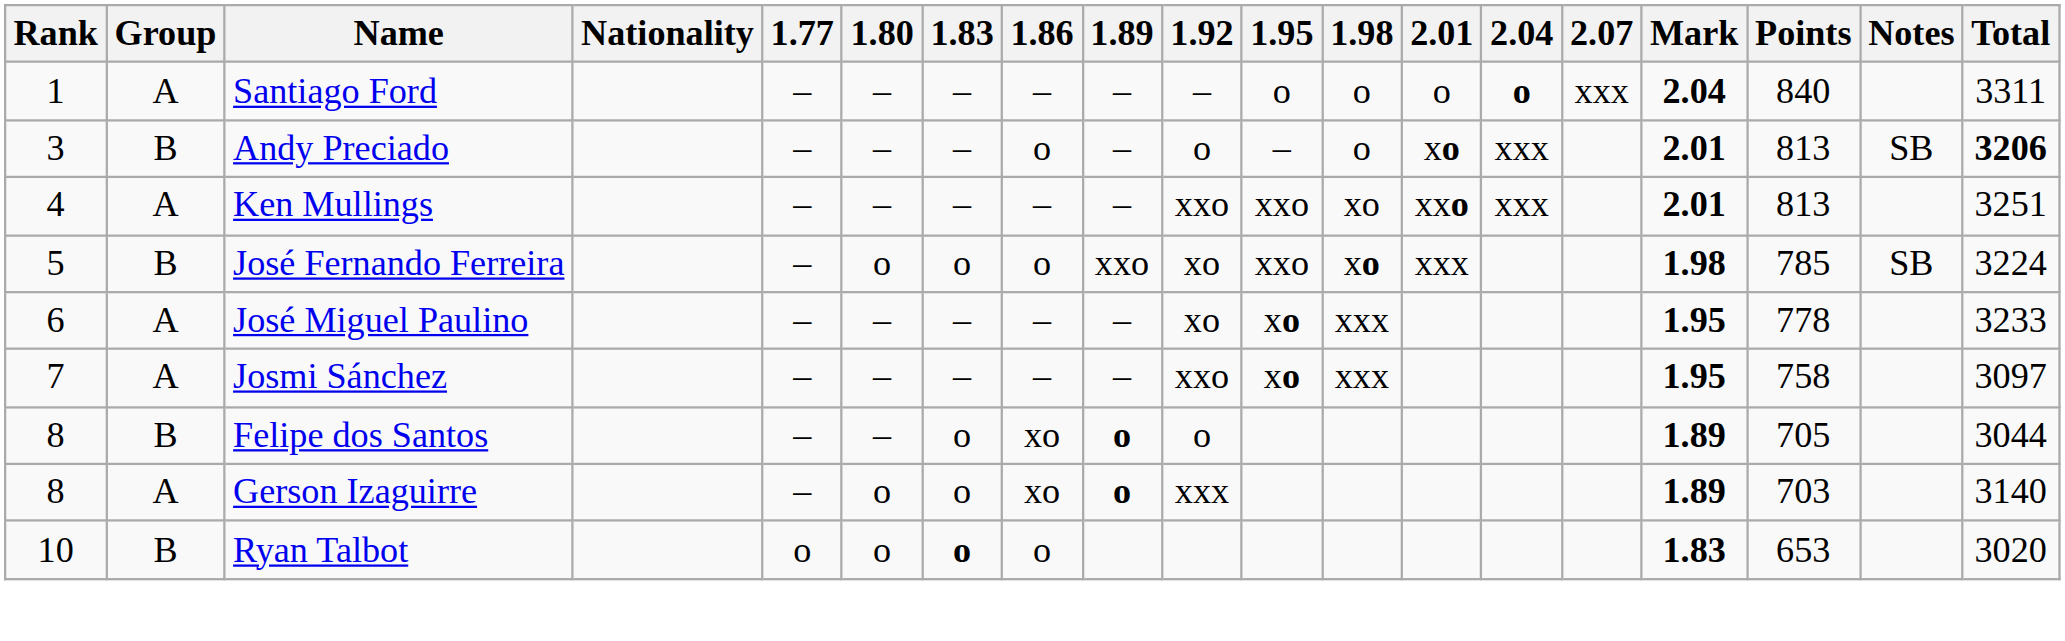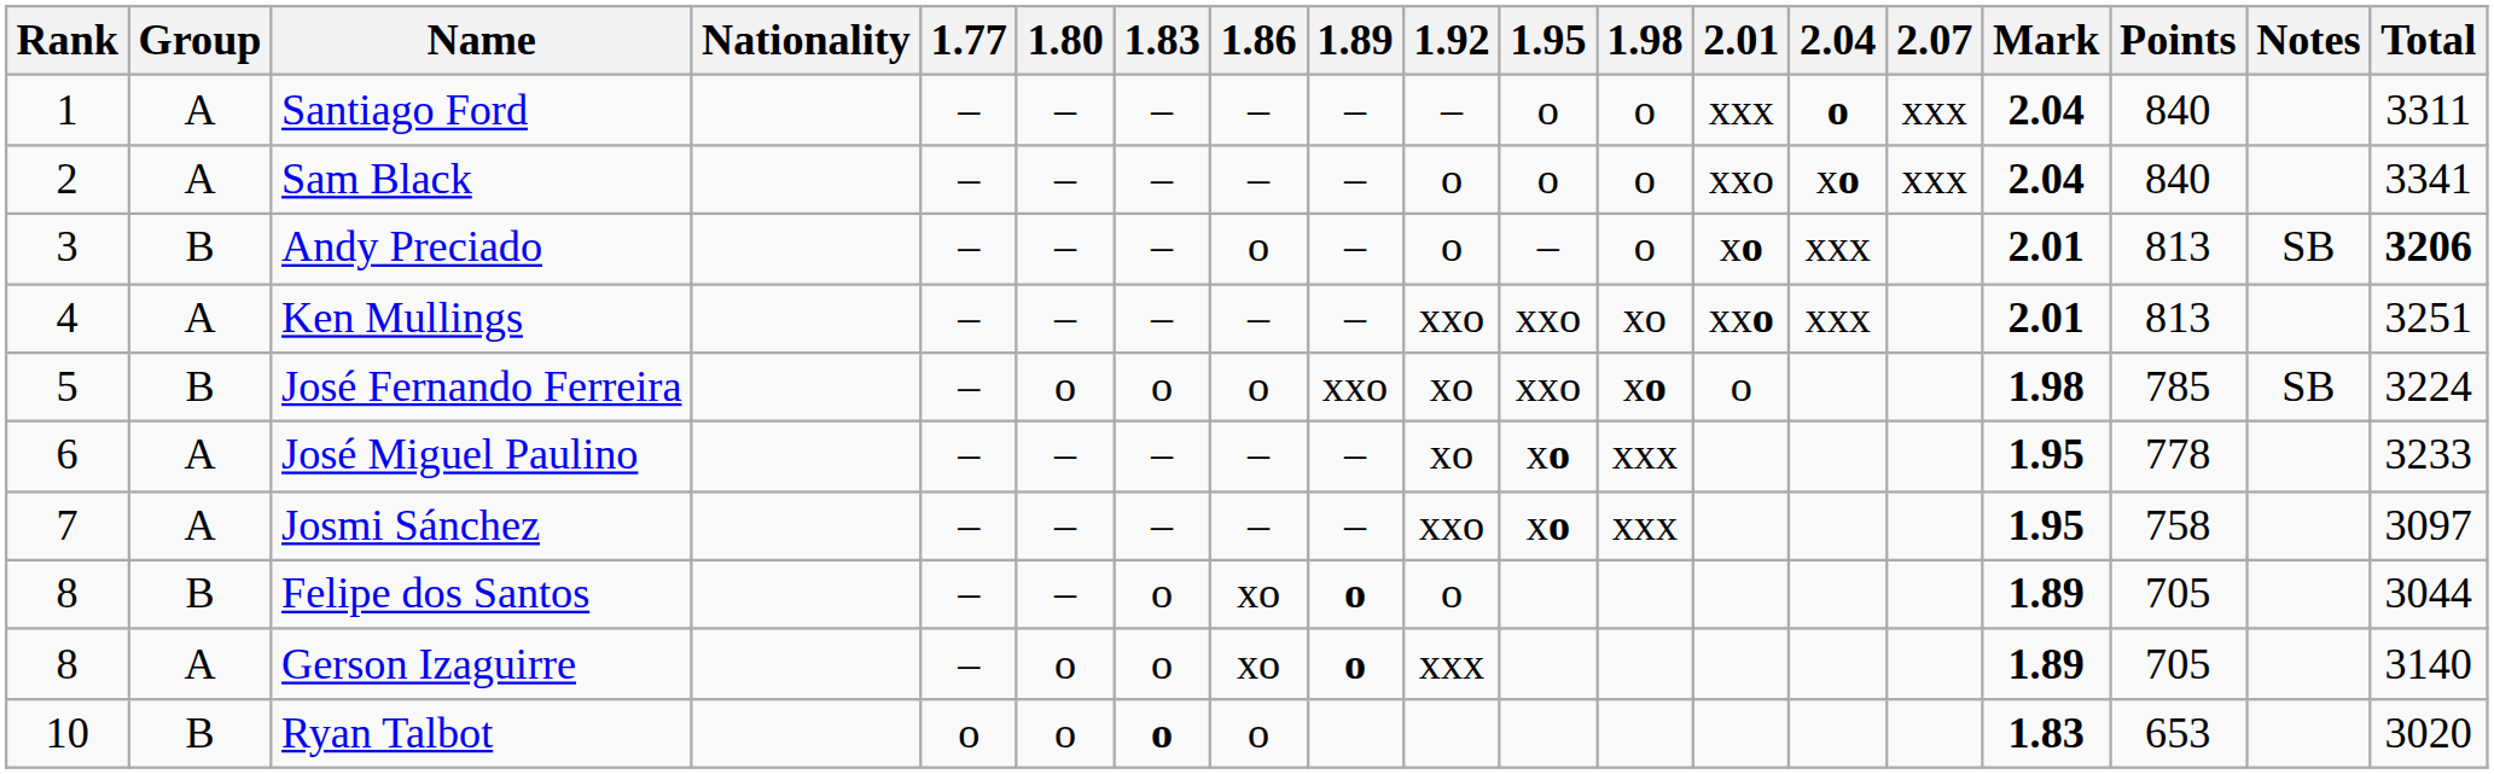 <table class="wikitable sortable" style="text-align:center">
 <tr>
 <th>Rank</th>
 <th>Group</th>
 <th>Name</th>
 <th>Nationality</th>
 <th>1.77</th>
 <th>1.80</th>
 <th>1.83</th>
 <th>1.86</th>
 <th>1.89</th>
 <th>1.92</th>
 <th>1.95</th>
 <th>1.98</th>
 <th>2.01</th>
 <th>2.04</th>
 <th>2.07</th>
 <th>Mark</th>
 <th>Points</th>
 <th>Notes</th>
 <th>Total</th>
 </tr>
 <tr>
 <td>1</td>
 <td>A</td>
 <td align=left><a href='#'>Santiago Ford</a></td>
 <td align=left></td>
 <td>–</td>
 <td>–</td>
 <td>–</td>
 <td>–</td>
 <td>–</td>
 <td>–</td>
 <td>o</td>
 <td>o</td>
-<td>o</td>
+<td>xxx</td>
 <td><strong>o</strong></td>
 <td>xxx</td>
 <td><strong>2.04</strong></td>
 <td>840</td>
 <td></td>
 <td>3311</td>
+</tr>
+<tr>
+<td>2</td>
+<td>A</td>
+<td align=left><a href='#'>Sam Black</a></td>
+<td align=left></td>
+<td>–</td>
+<td>–</td>
+<td>–</td>
+<td>–</td>
+<td>–</td>
+<td>o</td>
+<td>o</td>
+<td>o</td>
+<td>xxo</td>
+<td>x<strong>o</strong></td>
+<td>xxx</td>
+<td><strong>2.04</strong></td>
+<td>840</td>
+<td></td>
+<td>3341</td>
 </tr>
 <tr>
 <td>3</td>
 <td>B</td>
 <td align=left><a href='#'>Andy Preciado</a></td>
 <td align=left></td>
 <td>–</td>
 <td>–</td>
 <td>–</td>
 <td>o</td>
 <td>–</td>
 <td>o</td>
 <td>–</td>
 <td>o</td>
 <td>x<strong>o</strong></td>
 <td>xxx</td>
 <td></td>
 <td><strong>2.01</strong></td>
 <td>813</td>
 <td>SB</td>
 <td><strong>3206</strong></td>
 </tr>
 <tr>
 <td>4</td>
 <td>A</td>
 <td align=left><a href='#'>Ken Mullings</a></td>
 <td align=left></td>
 <td>–</td>
 <td>–</td>
 <td>–</td>
 <td>–</td>
 <td>–</td>
 <td>xxo</td>
 <td>xxo</td>
 <td>xo</td>
 <td>xx<strong>o</strong></td>
 <td>xxx</td>
 <td></td>
 <td><strong>2.01</strong></td>
 <td>813</td>
 <td></td>
 <td>3251</td>
 </tr>
 <tr>
 <td>5</td>
 <td>B</td>
 <td align=left><a href='#'>José Fernando Ferreira</a></td>
 <td align=left></td>
 <td>–</td>
 <td>o</td>
 <td>o</td>
 <td>o</td>
 <td>xxo</td>
 <td>xo</td>
 <td>xxo</td>
 <td>x<strong>o</strong></td>
-<td>xxx</td>
+<td>o</td>
 <td></td>
 <td></td>
 <td><strong>1.98</strong></td>
 <td>785</td>
 <td>SB</td>
 <td>3224</td>
 </tr>
 <tr>
 <td>6</td>
 <td>A</td>
 <td align=left><a href='#'>José Miguel Paulino</a></td>
 <td align=left></td>
 <td>–</td>
 <td>–</td>
 <td>–</td>
 <td>–</td>
 <td>–</td>
 <td>xo</td>
 <td>x<strong>o</strong></td>
 <td>xxx</td>
 <td></td>
 <td></td>
 <td></td>
 <td><strong>1.95</strong></td>
 <td>778</td>
 <td></td>
 <td>3233</td>
 </tr>
 <tr>
 <td>7</td>
 <td>A</td>
 <td align=left><a href='#'>Josmi Sánchez</a></td>
 <td align=left></td>
 <td>–</td>
 <td>–</td>
 <td>–</td>
 <td>–</td>
 <td>–</td>
 <td>xxo</td>
 <td>x<strong>o</strong></td>
 <td>xxx</td>
 <td></td>
 <td></td>
 <td></td>
 <td><strong>1.95</strong></td>
 <td>758</td>
 <td></td>
 <td>3097</td>
 </tr>
 <tr>
 <td>8</td>
 <td>B</td>
 <td align=left><a href='#'>Felipe dos Santos</a></td>
 <td align=left></td>
 <td>–</td>
 <td>–</td>
 <td>o</td>
 <td>xo</td>
 <td><strong>o</strong></td>
 <td>o</td>
 <td></td>
 <td></td>
 <td></td>
 <td></td>
 <td></td>
 <td><strong>1.89</strong></td>
 <td>705</td>
 <td></td>
 <td>3044</td>
 </tr>
 <tr>
 <td>8</td>
 <td>A</td>
 <td align=left><a href='#'>Gerson Izaguirre</a></td>
 <td align=left></td>
 <td>–</td>
 <td>o</td>
 <td>o</td>
 <td>xo</td>
 <td><strong>o</strong></td>
 <td>xxx</td>
 <td></td>
 <td></td>
 <td></td>
 <td></td>
 <td></td>
 <td><strong>1.89</strong></td>
-<td>703</td>
+<td>705</td>
 <td></td>
 <td>3140</td>
 </tr>
 <tr>
 <td>10</td>
 <td>B</td>
 <td align=left><a href='#'>Ryan Talbot</a></td>
 <td align=left></td>
 <td>o</td>
 <td>o</td>
 <td><strong>o</strong></td>
 <td>o</td>
 <td></td>
 <td></td>
 <td></td>
 <td></td>
 <td></td>
 <td></td>
 <td></td>
 <td><strong>1.83</strong></td>
 <td>653</td>
 <td></td>
 <td>3020</td>
 </tr>
 </table>
